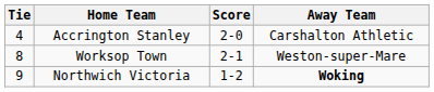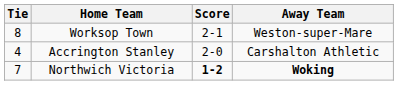 <table class="wikitable" style="text-align:center;">
 <tr>
 <th width=20>Tie</th>
 <th width=175>Home Team</th>
 <th width=20>Score</th>
 <th width=175>Away Team</th>
 </tr>
 <tr>
+<td>8</td>
+<td>Worksop Town</td>
+<td>2-1</td>
+<td>Weston-super-Mare</td>
+</tr>
+<tr>
 <td>4</td>
 <td>Accrington Stanley</td>
 <td>2-0</td>
 <td>Carshalton Athletic</td>
 </tr>
 <tr>
-<td>8</td>
-<td>Worksop Town</td>
-<td>2-1</td>
-<td>Weston-super-Mare</td>
-</tr>
-<tr>
-<td>9</td>
+<td>7</td>
 <td>Northwich Victoria</td>
-<td>1-2</td>
+<td><strong>1-2</strong></td>
 <td><strong>Woking</strong></td>
 </tr>
 </table>
